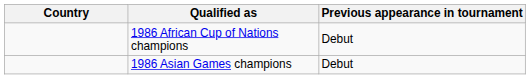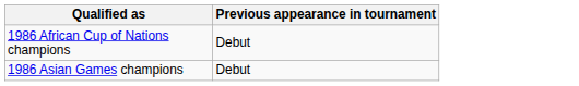 <table class="wikitable sortable" style="text-align:left;">
 <tr>
-<th style="width:160px;">Country</th>
 <th style="width:250px;">Qualified as</th>
 <th>Previous appearance in tournament</th>
 </tr>
 <tr>
-<td></td>
 <td><a href='#'>1986 African Cup of Nations</a> champions</td>
 <td>Debut</td>
 </tr>
 <tr>
-<td></td>
 <td><a href='#'>1986 Asian Games</a> champions</td>
 <td>Debut</td>
 </tr>
 </table>
